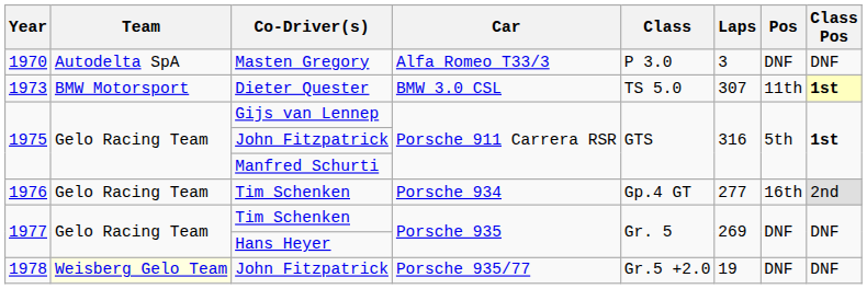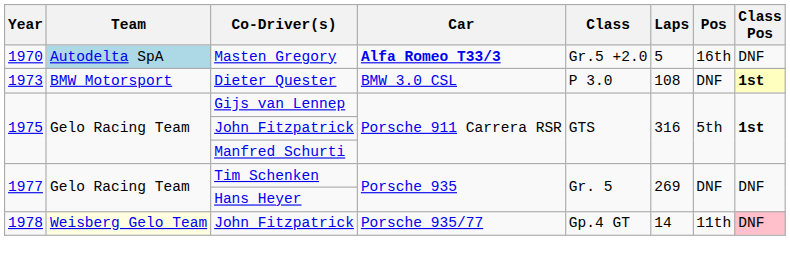 <table class="wikitable">
 <tr>
 <th>Year</th>
 <th>Team</th>
 <th>Co-Driver(s)</th>
 <th>Car</th>
 <th>Class</th>
 <th>Laps</th>
 <th>Pos</th>
 <th>Class<br>Pos</th>
 </tr>
 <tr>
 <td><a href='#'>1970</a></td>
-<td> <a href='#'>Autodelta</a> SpA</td>
+<td style="background: lightblue;"> <a href='#'>Autodelta</a> SpA</td>
 <td> <a href='#'>Masten Gregory</a></td>
-<td><a href='#'>Alfa Romeo T33/3</a></td>
-<td>P 3.0</td>
-<td>3</td>
-<td>DNF</td>
+<td><strong><a href='#'>Alfa Romeo T33/3</a></strong></td>
+<td>Gr.5 +2.0</td>
+<td>5</td>
+<td>16th</td>
 <td>DNF</td>
 </tr>
 <tr>
 <td><a href='#'>1973</a></td>
 <td> <a href='#'>BMW Motorsport</a></td>
 <td> <a href='#'>Dieter Quester</a></td>
 <td><a href='#'>BMW 3.0 CSL</a></td>
-<td>TS 5.0</td>
-<td>307</td>
-<td>11th</td>
+<td>P 3.0</td>
+<td>108</td>
+<td>DNF</td>
 <td style="background:#FFFFBF;"><strong>1st</strong></td>
 </tr>
 <tr>
 <td rowspan="3"><a href='#'>1975</a></td>
 <td rowspan="3"> Gelo Racing Team</td>
 <td> <a href='#'>Gijs van Lennep</a></td>
 <td rowspan="3"><a href='#'>Porsche 911</a> Carrera RSR</td>
 <td rowspan="3">GTS</td>
 <td rowspan="3">316</td>
 <td rowspan="3">5th</td>
 <td rowspan="3"><strong>1st</strong></td>
 </tr>
 <tr>
 <td> <a href='#'>John Fitzpatrick</a></td>
 </tr>
 <tr>
 <td> <a href='#'>Manfred Schurti</a></td>
 </tr>
 <tr>
-<td><a href='#'>1976</a></td>
-<td> Gelo Racing Team</td>
-<td> <a href='#'>Tim Schenken</a></td>
-<td><a href='#'>Porsche 934</a></td>
-<td>Gp.4 GT</td>
-<td>277</td>
-<td>16th</td>
-<td style="background:#dfdfdf;">2nd</td>
-</tr>
-<tr>
 <td rowspan="2"><a href='#'>1977</a></td>
 <td rowspan="2"> Gelo Racing Team</td>
 <td> <a href='#'>Tim Schenken</a></td>
 <td rowspan="2"><a href='#'>Porsche 935</a></td>
 <td rowspan="2">Gr. 5</td>
 <td rowspan="2">269</td>
 <td rowspan="2">DNF</td>
 <td rowspan="2">DNF</td>
 </tr>
 <tr>
 <td> <a href='#'>Hans Heyer</a></td>
 </tr>
 <tr>
 <td><a href='#'>1978</a></td>
 <td style="background: lightyellow;"> <a href='#'>Weisberg Gelo Team</a></td>
 <td> <a href='#'>John Fitzpatrick</a></td>
 <td><a href='#'>Porsche 935/77</a></td>
-<td>Gr.5 +2.0</td>
-<td>19</td>
-<td>DNF</td>
-<td>DNF</td>
+<td>Gp.4 GT</td>
+<td>14</td>
+<td>11th</td>
+<td style="background: pink;">DNF</td>
 </tr>
 </table>
